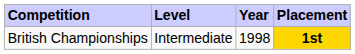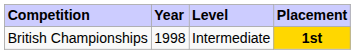 <table class="wikitable">
 <tr bgcolor="#CCCCFF">
 <td><strong>Competition</strong></td>
+<td><strong>Year</strong></td>
 <td><strong>Level</strong></td>
-<td><strong>Year</strong></td>
 <td><strong>Placement</strong></td>
 </tr>
 <tr>
 <td>British Championships</td>
+<td>1998</td>
 <td>Intermediate</td>
-<td>1998</td>
 <td align="center" bgcolor="gold"><strong>1st</strong></td>
 </tr>
 </table>
